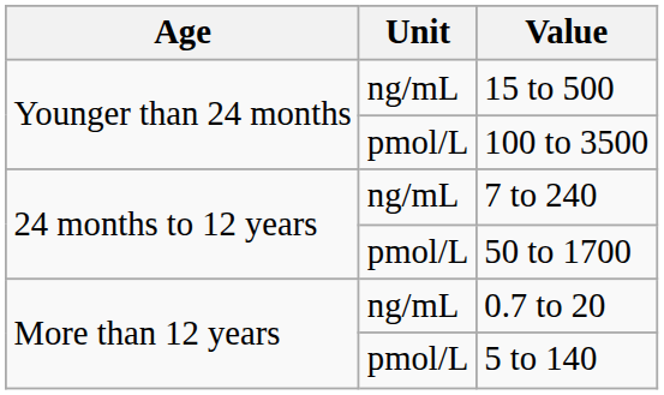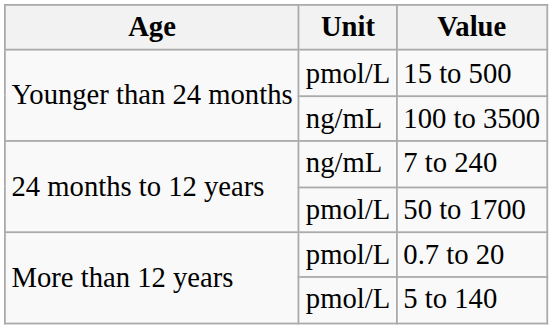 <table class="wikitable">
 <tr>
 <th>Age</th>
 <th>Unit</th>
 <th>Value</th>
 </tr>
 <tr>
 <td rowspan=2>Younger than 24 months</td>
-<td>ng/mL</td>
+<td>pmol/L</td>
 <td>15 to 500</td>
 </tr>
 <tr>
-<td>pmol/L</td>
+<td>ng/mL</td>
 <td>100 to 3500</td>
 </tr>
 <tr>
 <td rowspan=2>24 months to 12 years</td>
 <td>ng/mL</td>
 <td>7 to 240</td>
 </tr>
 <tr>
 <td>pmol/L</td>
 <td>50 to 1700</td>
 </tr>
 <tr>
 <td rowspan=2>More than 12 years</td>
-<td>ng/mL</td>
+<td>pmol/L</td>
 <td>0.7 to 20</td>
 </tr>
 <tr>
 <td>pmol/L</td>
 <td>5 to 140</td>
 </tr>
 </table>
